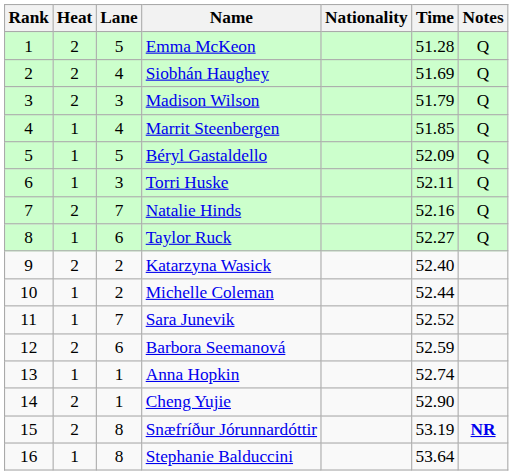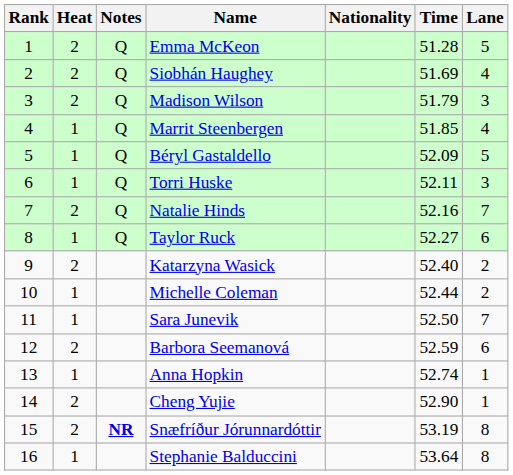 <table class="wikitable sortable" style="text-align:center">
 <tr>
 <th>Rank</th>
 <th>Heat</th>
-<th>Lane</th>
+<th>Notes</th>
 <th>Name</th>
 <th>Nationality</th>
 <th>Time</th>
-<th>Notes</th>
+<th>Lane</th>
 </tr>
 <tr bgcolor=ccffcc>
 <td>1</td>
 <td>2</td>
-<td>5</td>
+<td>Q</td>
 <td align=left><a href='#'>Emma McKeon</a></td>
 <td align=left></td>
 <td>51.28</td>
-<td>Q</td>
+<td>5</td>
 </tr>
 <tr bgcolor=ccffcc>
 <td>2</td>
 <td>2</td>
-<td>4</td>
+<td>Q</td>
 <td align=left><a href='#'>Siobhán Haughey</a></td>
 <td align=left></td>
 <td>51.69</td>
-<td>Q</td>
+<td>4</td>
 </tr>
 <tr bgcolor=ccffcc>
 <td>3</td>
 <td>2</td>
-<td>3</td>
+<td>Q</td>
 <td align=left><a href='#'>Madison Wilson</a></td>
 <td align=left></td>
 <td>51.79</td>
-<td>Q</td>
+<td>3</td>
 </tr>
 <tr bgcolor=ccffcc>
 <td>4</td>
 <td>1</td>
-<td>4</td>
+<td>Q</td>
 <td align=left><a href='#'>Marrit Steenbergen</a></td>
 <td align=left></td>
 <td>51.85</td>
-<td>Q</td>
+<td>4</td>
 </tr>
 <tr bgcolor=ccffcc>
 <td>5</td>
 <td>1</td>
-<td>5</td>
+<td>Q</td>
 <td align=left><a href='#'>Béryl Gastaldello</a></td>
 <td align=left></td>
 <td>52.09</td>
-<td>Q</td>
+<td>5</td>
 </tr>
 <tr bgcolor=ccffcc>
 <td>6</td>
 <td>1</td>
-<td>3</td>
+<td>Q</td>
 <td align=left><a href='#'>Torri Huske</a></td>
 <td align=left></td>
 <td>52.11</td>
-<td>Q</td>
+<td>3</td>
 </tr>
 <tr bgcolor=ccffcc>
 <td>7</td>
 <td>2</td>
-<td>7</td>
+<td>Q</td>
 <td align=left><a href='#'>Natalie Hinds</a></td>
 <td align=left></td>
 <td>52.16</td>
-<td>Q</td>
+<td>7</td>
 </tr>
 <tr bgcolor=ccffcc>
 <td>8</td>
 <td>1</td>
-<td>6</td>
+<td>Q</td>
 <td align=left><a href='#'>Taylor Ruck</a></td>
 <td align=left></td>
 <td>52.27</td>
-<td>Q</td>
+<td>6</td>
 </tr>
 <tr>
 <td>9</td>
 <td>2</td>
-<td>2</td>
+<td></td>
 <td align=left><a href='#'>Katarzyna Wasick</a></td>
 <td align=left></td>
 <td>52.40</td>
-<td></td>
+<td>2</td>
 </tr>
 <tr>
 <td>10</td>
 <td>1</td>
-<td>2</td>
+<td></td>
 <td align=left><a href='#'>Michelle Coleman</a></td>
 <td align=left></td>
 <td>52.44</td>
-<td></td>
+<td>2</td>
 </tr>
 <tr>
 <td>11</td>
 <td>1</td>
-<td>7</td>
+<td></td>
 <td align=left><a href='#'>Sara Junevik</a></td>
 <td align=left></td>
-<td>52.52</td>
-<td></td>
+<td>52.50</td>
+<td>7</td>
 </tr>
 <tr>
 <td>12</td>
 <td>2</td>
-<td>6</td>
+<td></td>
 <td align=left><a href='#'>Barbora Seemanová</a></td>
 <td align=left></td>
 <td>52.59</td>
-<td></td>
+<td>6</td>
 </tr>
 <tr>
 <td>13</td>
 <td>1</td>
-<td>1</td>
+<td></td>
 <td align=left><a href='#'>Anna Hopkin</a></td>
 <td align=left></td>
 <td>52.74</td>
-<td></td>
+<td>1</td>
 </tr>
 <tr>
 <td>14</td>
 <td>2</td>
-<td>1</td>
+<td></td>
 <td align=left><a href='#'>Cheng Yujie</a></td>
 <td align=left></td>
 <td>52.90</td>
-<td></td>
+<td>1</td>
 </tr>
 <tr>
 <td>15</td>
 <td>2</td>
-<td>8</td>
+<td><strong><a href='#'>NR</a></strong></td>
 <td align=left><a href='#'>Snæfríður Jórunnardóttir</a></td>
 <td align=left></td>
 <td>53.19</td>
-<td><strong><a href='#'>NR</a></strong></td>
+<td>8</td>
 </tr>
 <tr>
 <td>16</td>
 <td>1</td>
-<td>8</td>
+<td></td>
 <td align=left><a href='#'>Stephanie Balduccini</a></td>
 <td align=left></td>
 <td>53.64</td>
-<td></td>
+<td>8</td>
 </tr>
 </table>
